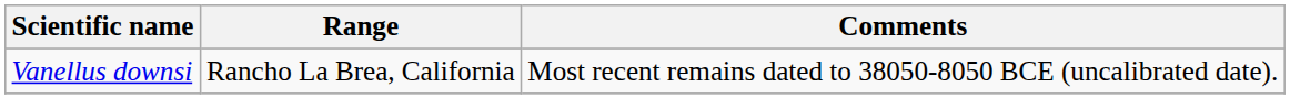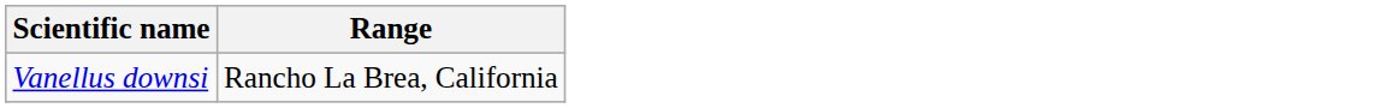 <table class="wikitable sortable">
 <tr>
 <th>Scientific name</th>
 <th>Range</th>
-<th class="unsortable">Comments</th>
 </tr>
 <tr>
 <td><em><a href='#'>Vanellus downsi</a></em></td>
 <td>Rancho La Brea, California</td>
-<td>Most recent remains dated to 38050-8050 BCE (uncalibrated date).</td>
 </tr>
 </table>
